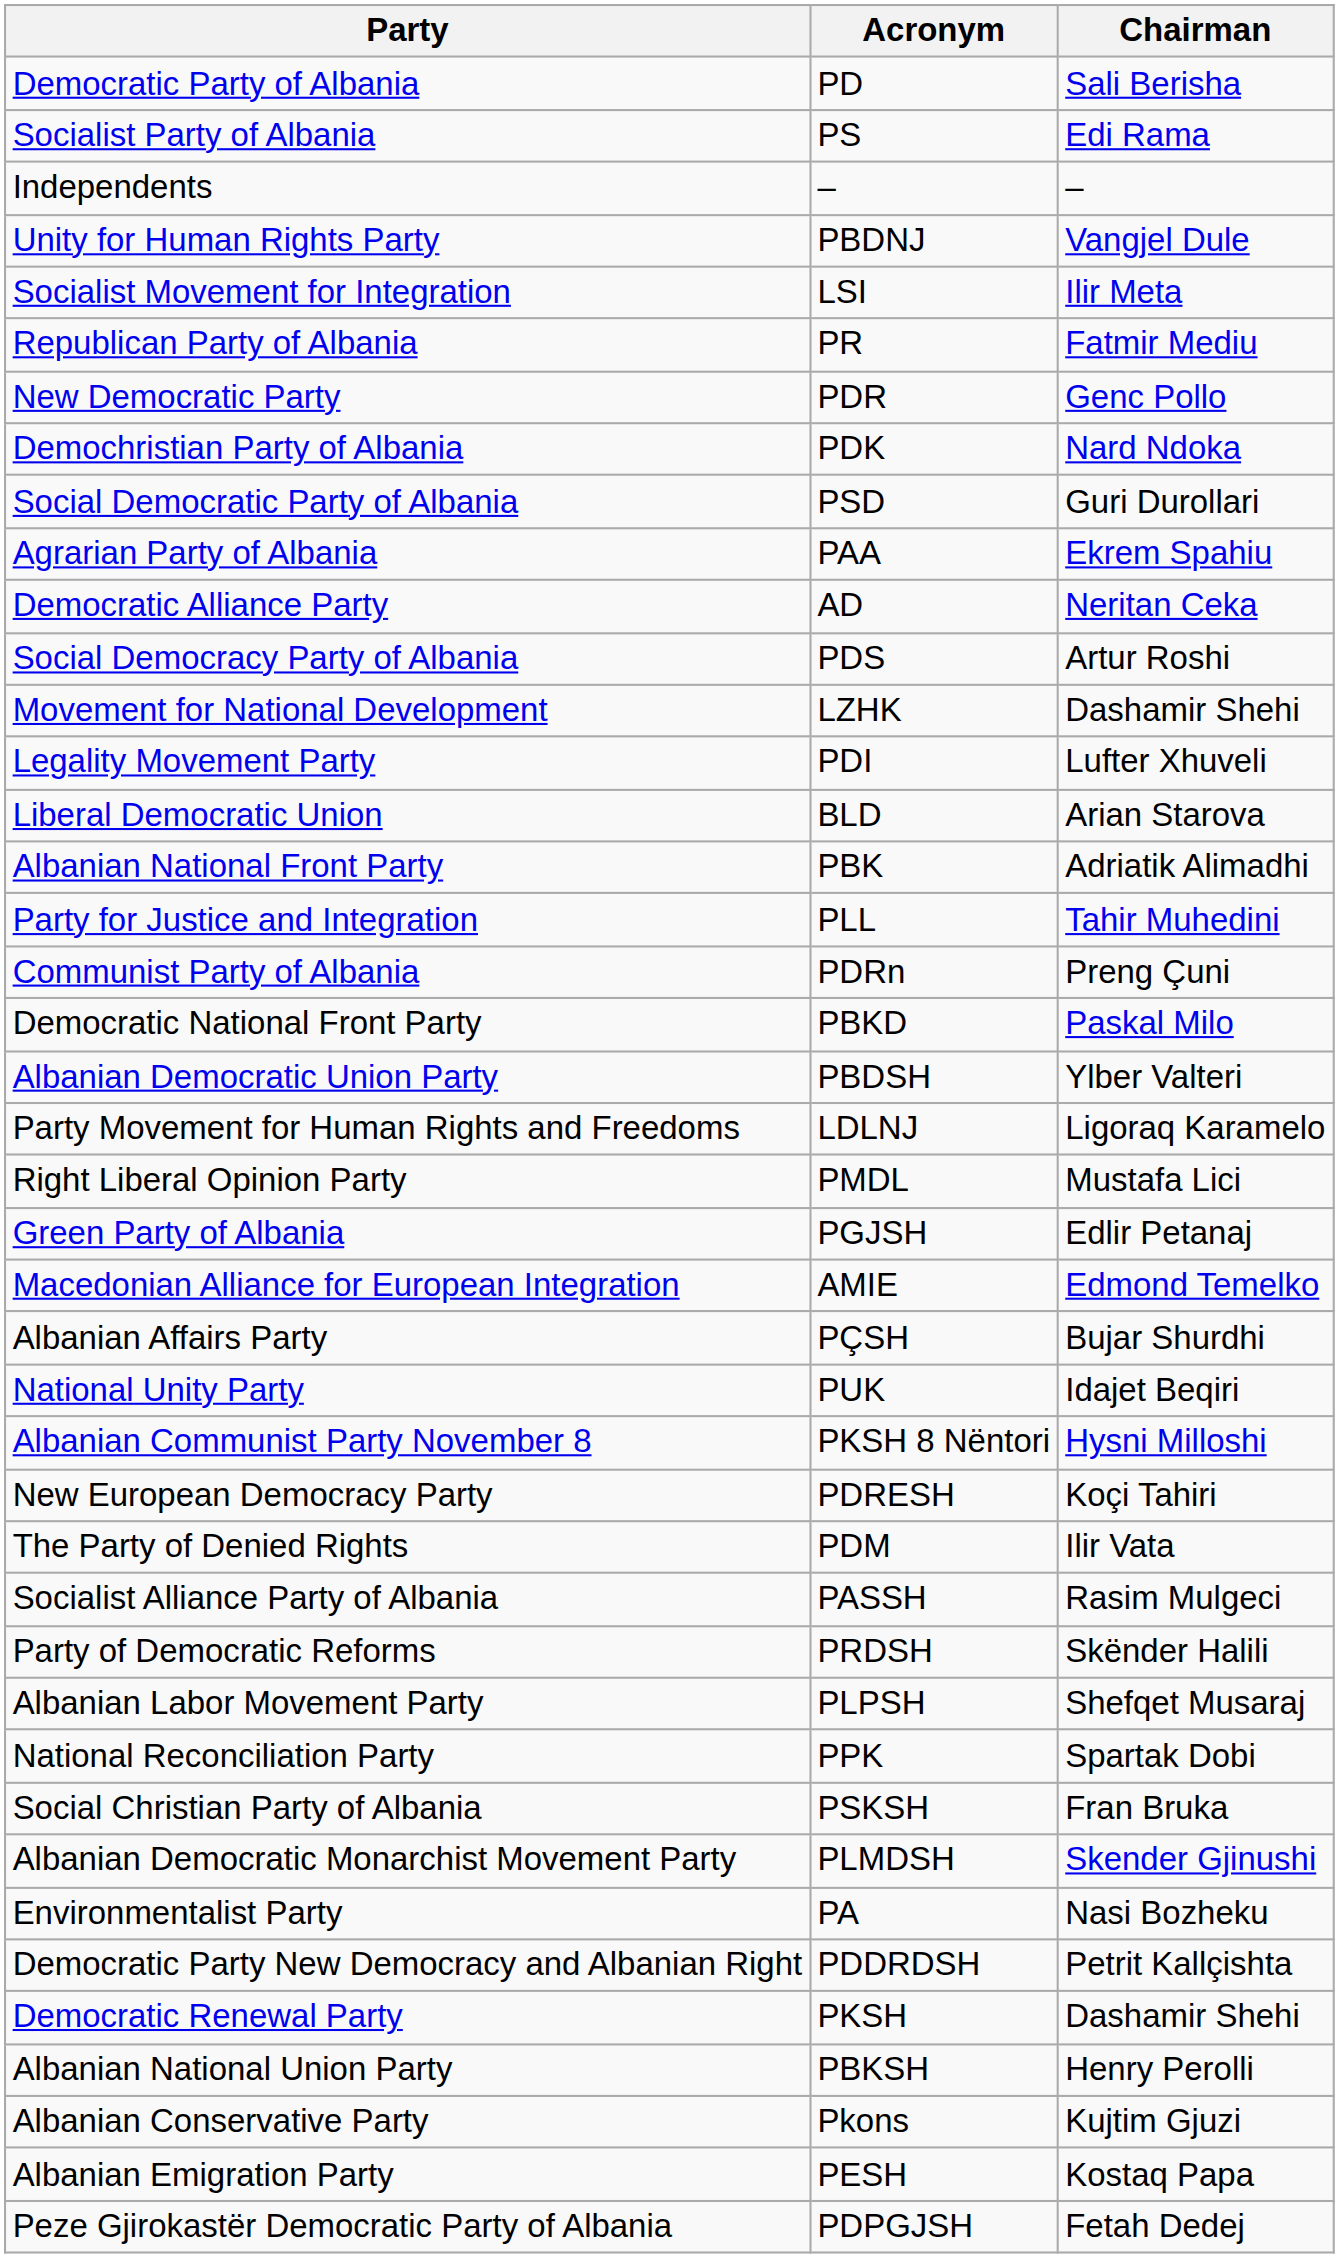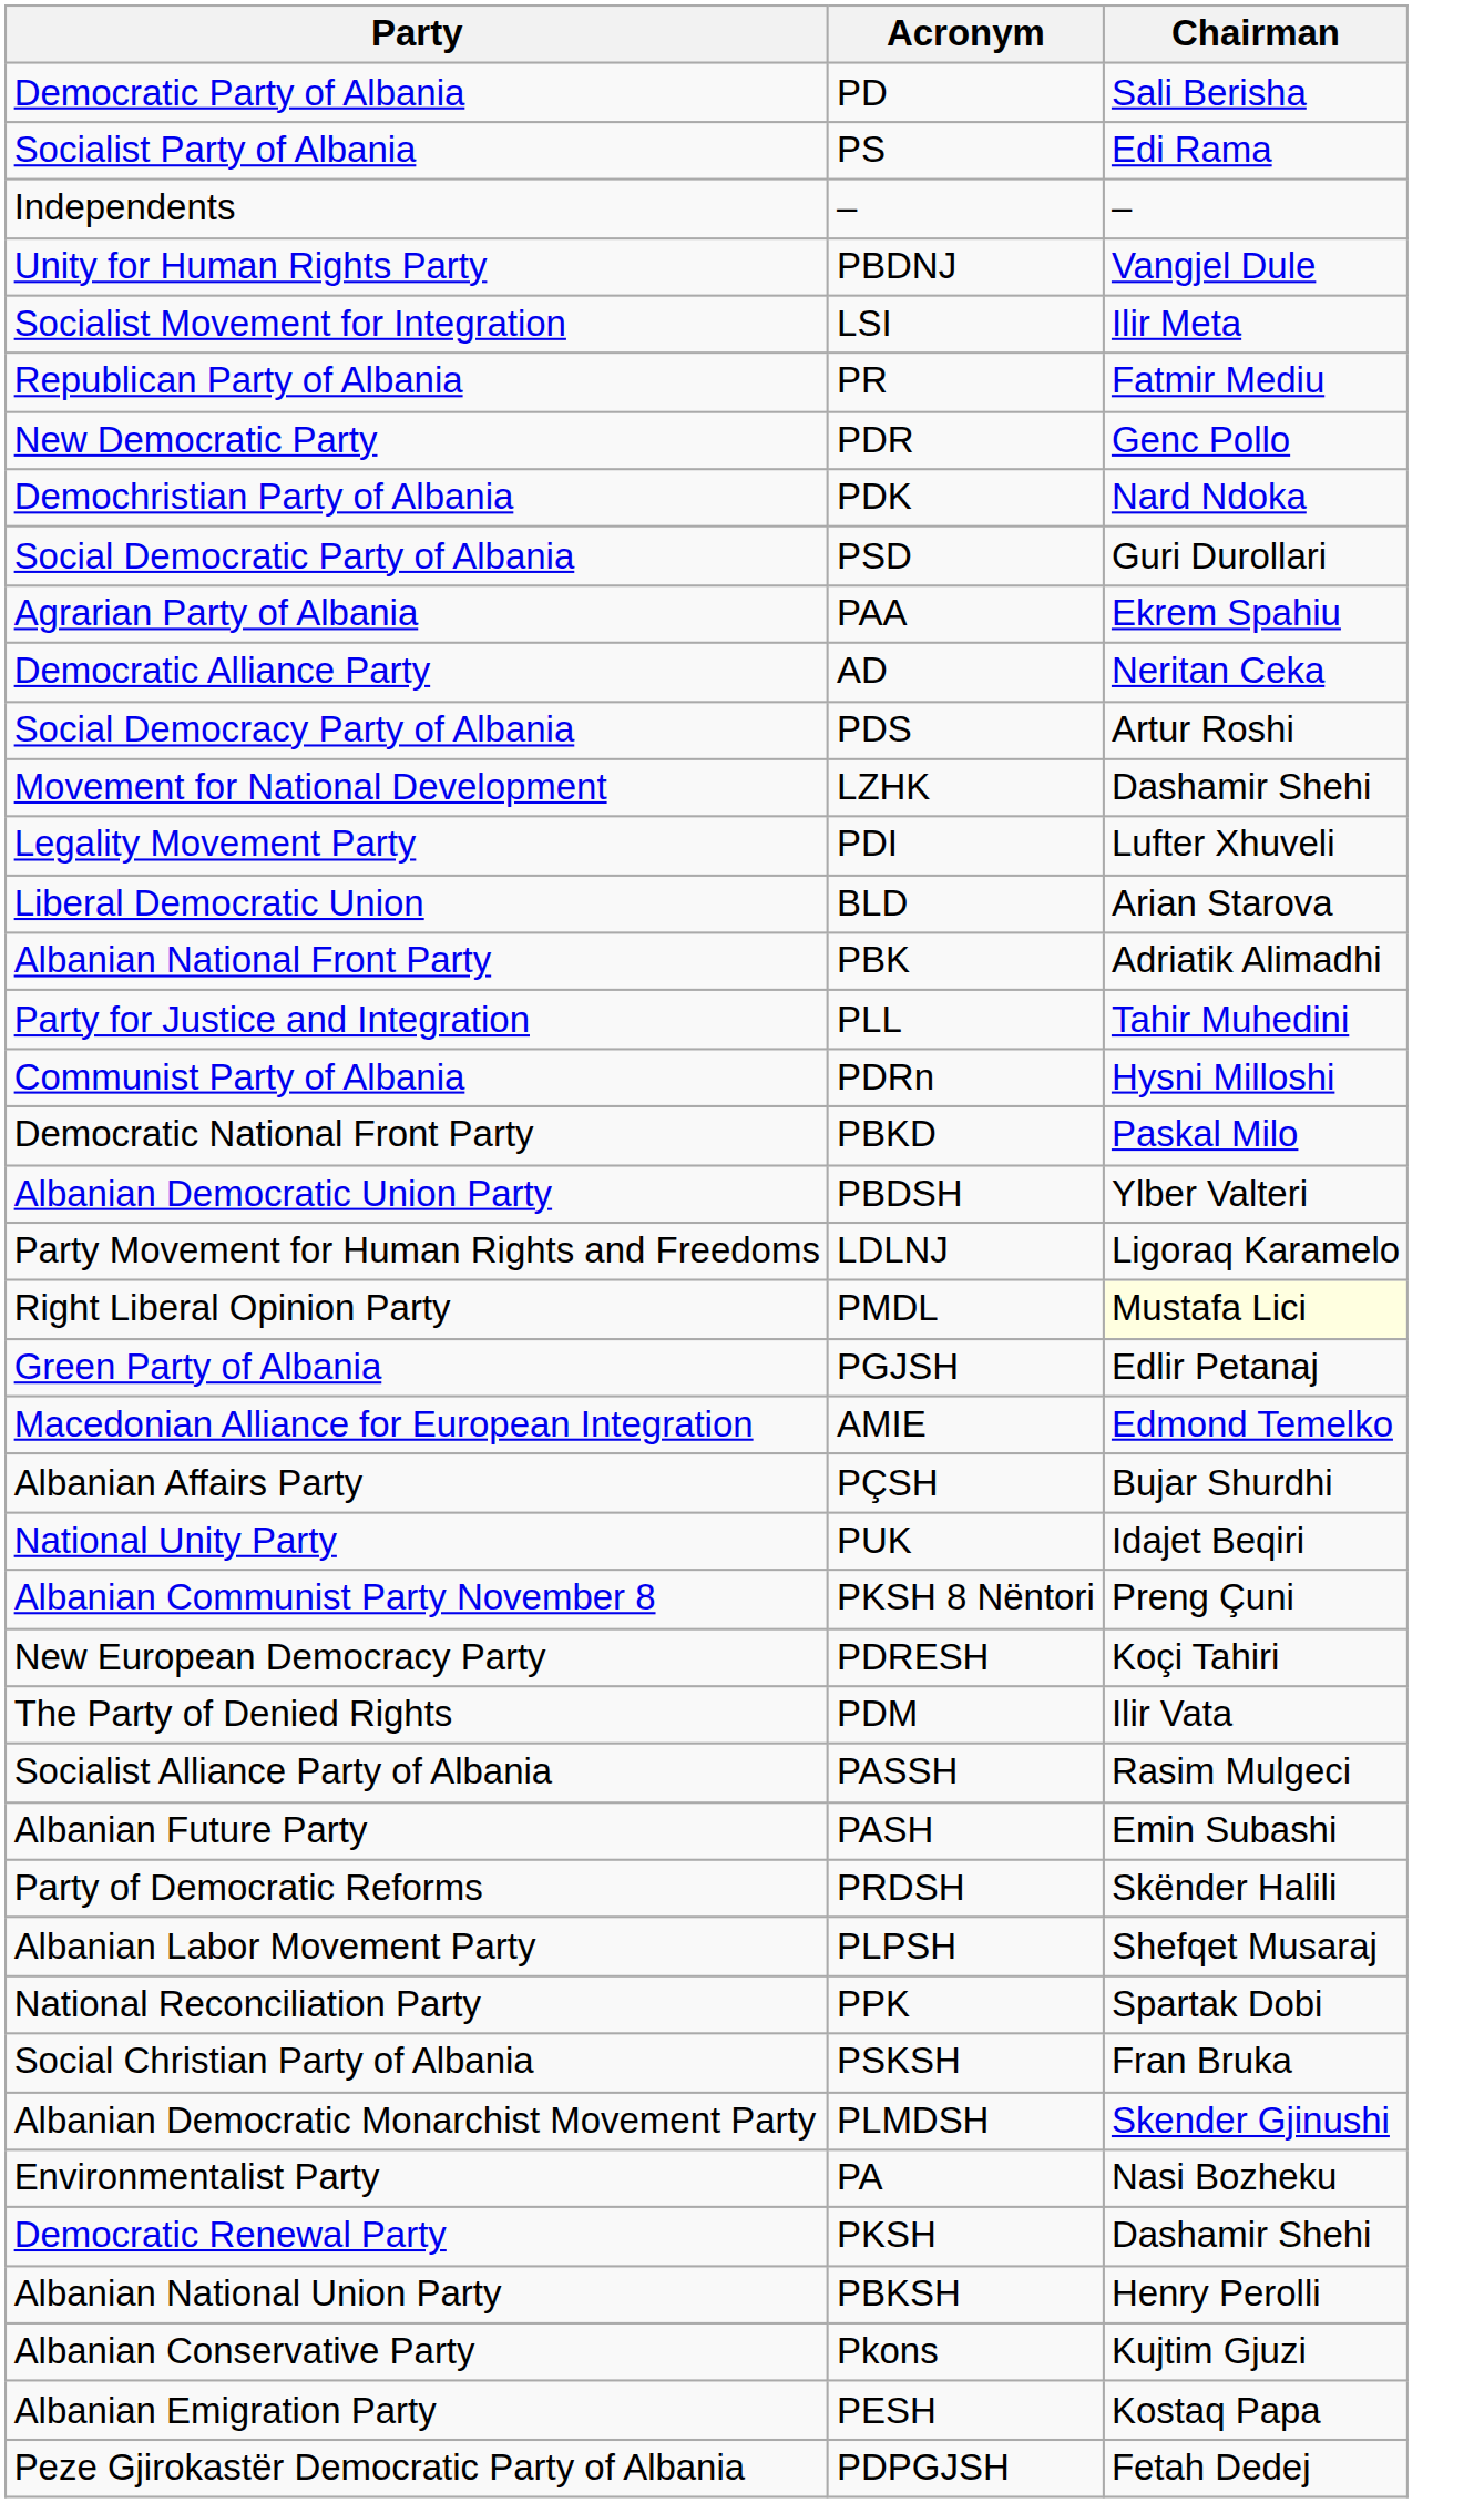 <table class="wikitable">
 <tr>
 <th>Party</th>
 <th>Acronym</th>
 <th>Chairman</th>
 </tr>
 <tr>
 <td><a href='#'>Democratic Party of Albania</a></td>
 <td>PD</td>
 <td><a href='#'>Sali Berisha</a></td>
 </tr>
 <tr>
 <td><a href='#'>Socialist Party of Albania</a></td>
 <td>PS</td>
 <td><a href='#'>Edi Rama</a></td>
 </tr>
 <tr>
 <td>Independents</td>
 <td>–</td>
 <td>–</td>
 </tr>
 <tr>
 <td><a href='#'>Unity for Human Rights Party</a></td>
 <td>PBDNJ</td>
 <td><a href='#'>Vangjel Dule</a></td>
 </tr>
 <tr>
 <td><a href='#'>Socialist Movement for Integration</a></td>
 <td>LSI</td>
 <td><a href='#'>Ilir Meta</a></td>
 </tr>
 <tr>
 <td><a href='#'>Republican Party of Albania</a></td>
 <td>PR</td>
 <td><a href='#'>Fatmir Mediu</a></td>
 </tr>
 <tr>
 <td><a href='#'>New Democratic Party</a></td>
 <td>PDR</td>
 <td><a href='#'>Genc Pollo</a></td>
 </tr>
 <tr>
 <td><a href='#'>Demochristian Party of Albania</a></td>
 <td>PDK</td>
 <td><a href='#'>Nard Ndoka</a></td>
 </tr>
 <tr>
 <td><a href='#'>Social Democratic Party of Albania</a></td>
 <td>PSD</td>
 <td>Guri Durollari</td>
 </tr>
 <tr>
 <td><a href='#'>Agrarian Party of Albania</a></td>
 <td>PAA</td>
 <td><a href='#'>Ekrem Spahiu</a></td>
 </tr>
 <tr>
 <td><a href='#'>Democratic Alliance Party</a></td>
 <td>AD</td>
 <td><a href='#'>Neritan Ceka</a></td>
 </tr>
 <tr>
 <td><a href='#'>Social Democracy Party of Albania</a></td>
 <td>PDS</td>
 <td>Artur Roshi</td>
 </tr>
 <tr>
 <td><a href='#'>Movement for National Development</a></td>
 <td>LZHK</td>
 <td>Dashamir Shehi</td>
 </tr>
 <tr>
 <td><a href='#'>Legality Movement Party</a></td>
 <td>PDI</td>
 <td>Lufter Xhuveli</td>
 </tr>
 <tr>
 <td><a href='#'>Liberal Democratic Union</a></td>
 <td>BLD</td>
 <td>Arian Starova</td>
 </tr>
 <tr>
 <td><a href='#'>Albanian National Front Party</a></td>
 <td>PBK</td>
 <td>Adriatik Alimadhi</td>
 </tr>
 <tr>
 <td><a href='#'>Party for Justice and Integration</a></td>
 <td>PLL</td>
 <td><a href='#'>Tahir Muhedini</a></td>
 </tr>
 <tr>
 <td><a href='#'>Communist Party of Albania</a></td>
 <td>PDRn</td>
-<td>Preng Çuni</td>
+<td><a href='#'>Hysni Milloshi</a></td>
 </tr>
 <tr>
 <td>Democratic National Front Party</td>
 <td>PBKD</td>
 <td><a href='#'>Paskal Milo</a></td>
 </tr>
 <tr>
 <td><a href='#'>Albanian Democratic Union Party</a></td>
 <td>PBDSH</td>
 <td>Ylber Valteri</td>
 </tr>
 <tr>
 <td>Party Movement for Human Rights and Freedoms</td>
 <td>LDLNJ</td>
 <td>Ligoraq Karamelo</td>
 </tr>
 <tr>
 <td>Right Liberal Opinion Party</td>
 <td>PMDL</td>
-<td>Mustafa Lici</td>
+<td style="background: lightyellow;">Mustafa Lici</td>
 </tr>
 <tr>
 <td><a href='#'>Green Party of Albania</a></td>
 <td>PGJSH</td>
 <td>Edlir Petanaj</td>
 </tr>
 <tr>
 <td><a href='#'>Macedonian Alliance for European Integration</a></td>
 <td>AMIE</td>
 <td><a href='#'>Edmond Temelko</a></td>
 </tr>
 <tr>
 <td>Albanian Affairs Party</td>
 <td>PÇSH</td>
 <td>Bujar Shurdhi</td>
 </tr>
 <tr>
 <td><a href='#'>National Unity Party</a></td>
 <td>PUK</td>
 <td>Idajet Beqiri</td>
 </tr>
 <tr>
 <td><a href='#'>Albanian Communist Party November 8</a></td>
 <td>PKSH 8 Nëntori</td>
-<td><a href='#'>Hysni Milloshi</a></td>
+<td>Preng Çuni</td>
 </tr>
 <tr>
 <td>New European Democracy Party</td>
 <td>PDRESH</td>
 <td>Koçi Tahiri</td>
 </tr>
 <tr>
 <td>The Party of Denied Rights</td>
 <td>PDM</td>
 <td>Ilir Vata</td>
 </tr>
 <tr>
 <td>Socialist Alliance Party of Albania</td>
 <td>PASSH</td>
 <td>Rasim Mulgeci</td>
+</tr>
+<tr>
+<td>Albanian Future Party</td>
+<td>PASH</td>
+<td>Emin Subashi</td>
 </tr>
 <tr>
 <td>Party of Democratic Reforms</td>
 <td>PRDSH</td>
 <td>Skënder Halili</td>
 </tr>
 <tr>
 <td>Albanian Labor Movement Party</td>
 <td>PLPSH</td>
 <td>Shefqet Musaraj</td>
 </tr>
 <tr>
 <td>National Reconciliation Party</td>
 <td>PPK</td>
 <td>Spartak Dobi</td>
 </tr>
 <tr>
 <td>Social Christian Party of Albania</td>
 <td>PSKSH</td>
 <td>Fran Bruka</td>
 </tr>
 <tr>
 <td>Albanian Democratic Monarchist Movement Party</td>
 <td>PLMDSH</td>
 <td><a href='#'>Skender Gjinushi</a></td>
 </tr>
 <tr>
 <td>Environmentalist Party</td>
 <td>PA</td>
 <td>Nasi Bozheku</td>
 </tr>
 <tr>
-<td>Democratic Party New Democracy and Albanian Right</td>
-<td>PDDRDSH</td>
-<td>Petrit Kallçishta</td>
-</tr>
-<tr>
 <td><a href='#'>Democratic Renewal Party</a></td>
 <td>PKSH</td>
 <td>Dashamir Shehi</td>
 </tr>
 <tr>
 <td>Albanian National Union Party</td>
 <td>PBKSH</td>
 <td>Henry Perolli</td>
 </tr>
 <tr>
 <td>Albanian Conservative Party</td>
 <td>Pkons</td>
 <td>Kujtim Gjuzi</td>
 </tr>
 <tr>
 <td>Albanian Emigration Party</td>
 <td>PESH</td>
 <td>Kostaq Papa</td>
 </tr>
 <tr>
 <td>Peze Gjirokastër Democratic Party of Albania</td>
 <td>PDPGJSH</td>
 <td>Fetah Dedej</td>
 </tr>
 </table>
